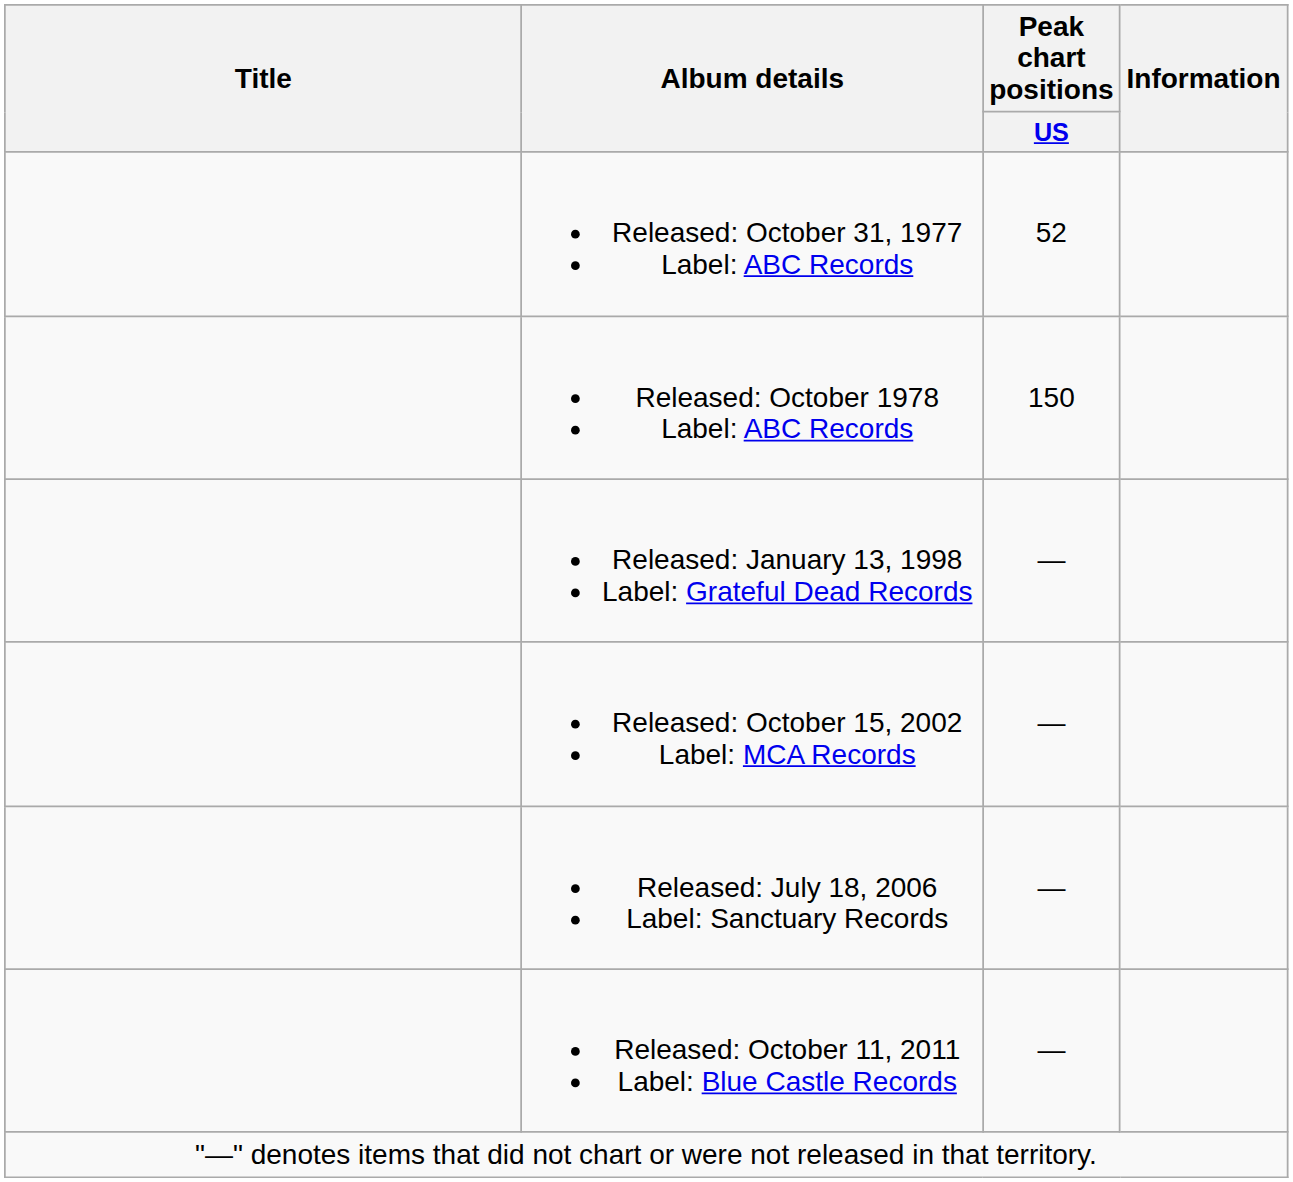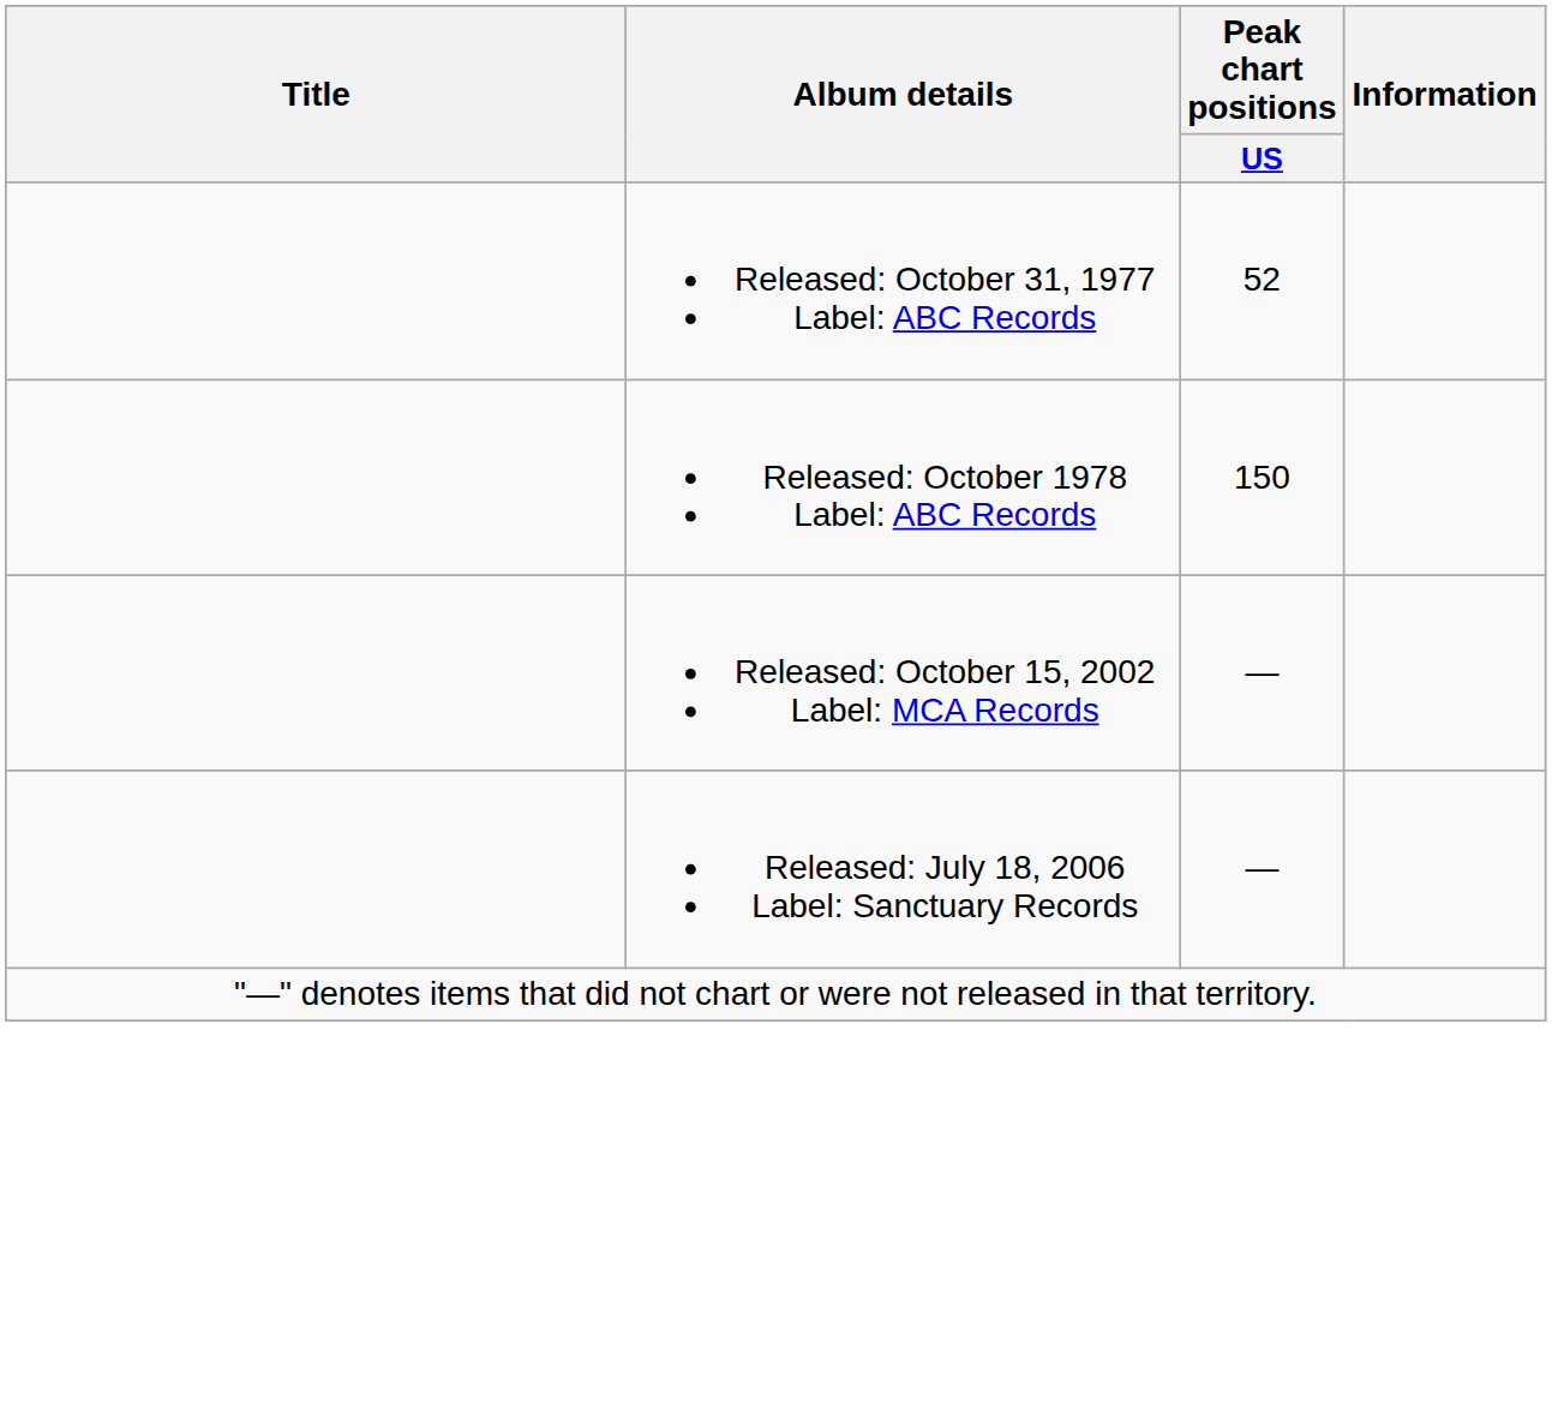 <table class="wikitable plainrowheaders" style="text-align:center;">
 <tr>
 <th rowspan="2" scope="col" style="width:18em;">Title</th>
 <th rowspan="2" scope="col" style="width:16em;">Album details</th>
 <th>Peak chart positions</th>
 <th rowspan="2">Information</th>
 </tr>
 <tr>
 <th style="width:2em;font-size:90%;"><a href='#'>US</a><br></th>
 </tr>
 <tr>
 <td scope="row"></td>
 <td><br><ul><li>Released: October 31, 1977</li><li>Label: <a href='#'>ABC Records</a></li></ul></td>
 <td>52</td>
 <td></td>
 </tr>
 <tr>
 <td scope="row"></td>
 <td><br><ul><li>Released: October 1978</li><li>Label: <a href='#'>ABC Records</a></li></ul></td>
 <td>150</td>
 <td></td>
 </tr>
 <tr>
 <td scope="row"></td>
-<td><br><ul><li>Released: January 13, 1998</li><li>Label: <a href='#'>Grateful Dead Records</a></li></ul></td>
-<td>—</td>
-<td></td>
-</tr>
-<tr>
-<td scope="row"></td>
 <td><br><ul><li>Released: October 15, 2002</li><li>Label: <a href='#'>MCA Records</a></li></ul></td>
 <td>—</td>
 <td></td>
 </tr>
 <tr>
 <td></td>
 <td><br><ul><li>Released: July 18, 2006</li><li>Label: Sanctuary Records</li></ul></td>
 <td>—</td>
 <td></td>
 </tr>
 <tr>
-<td></td>
-<td><br><ul><li>Released: October 11, 2011</li><li>Label: <a href='#'>Blue Castle Records</a></li></ul></td>
-<td>—</td>
-<td></td>
-</tr>
-<tr>
 <td colspan="4">"—" denotes items that did not chart or were not released in that territory.</td>
 </tr>
 </table>
